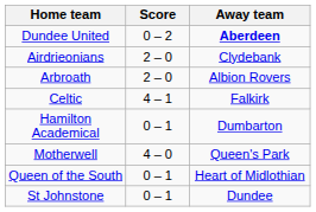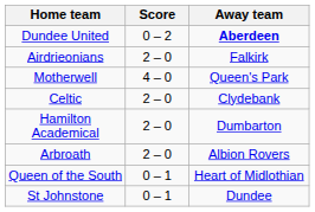 <table class="wikitable" style="text-align: center">
 <tr>
 <th width=140>Home team</th>
 <th width=70>Score</th>
 <th width=140>Away team</th>
 </tr>
 <tr>
 <td><a href='#'>Dundee United</a></td>
 <td>0 – 2</td>
 <td><strong><a href='#'>Aberdeen</a></strong></td>
 </tr>
 <tr>
 <td><a href='#'>Airdrieonians</a></td>
 <td>2 – 0</td>
+<td><a href='#'>Falkirk</a></td>
+</tr>
+<tr>
+<td><a href='#'>Motherwell</a></td>
+<td>4 – 0</td>
+<td><a href='#'>Queen's Park</a></td>
+</tr>
+<tr>
+<td><a href='#'>Celtic</a></td>
+<td>2 – 0</td>
 <td><a href='#'>Clydebank</a></td>
+</tr>
+<tr>
+<td><a href='#'>Hamilton Academical</a></td>
+<td>2 – 0</td>
+<td><a href='#'>Dumbarton</a></td>
 </tr>
 <tr>
 <td><a href='#'>Arbroath</a></td>
 <td>2 – 0</td>
 <td><a href='#'>Albion Rovers</a></td>
-</tr>
-<tr>
-<td><a href='#'>Celtic</a></td>
-<td>4 – 1</td>
-<td><a href='#'>Falkirk</a></td>
-</tr>
-<tr>
-<td><a href='#'>Hamilton Academical</a></td>
-<td>0 – 1</td>
-<td><a href='#'>Dumbarton</a></td>
-</tr>
-<tr>
-<td><a href='#'>Motherwell</a></td>
-<td>4 – 0</td>
-<td><a href='#'>Queen's Park</a></td>
 </tr>
 <tr>
 <td><a href='#'>Queen of the South</a></td>
 <td>0 – 1</td>
 <td><a href='#'>Heart of Midlothian</a></td>
 </tr>
 <tr>
 <td><a href='#'>St Johnstone</a></td>
 <td>0 – 1</td>
 <td><a href='#'>Dundee</a></td>
 </tr>
 </table>
